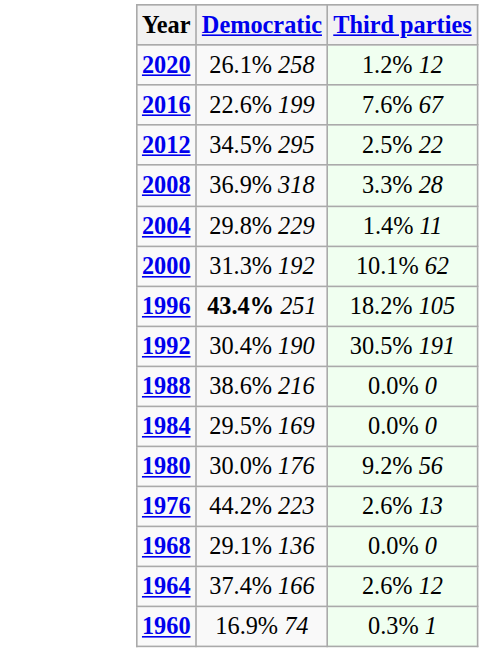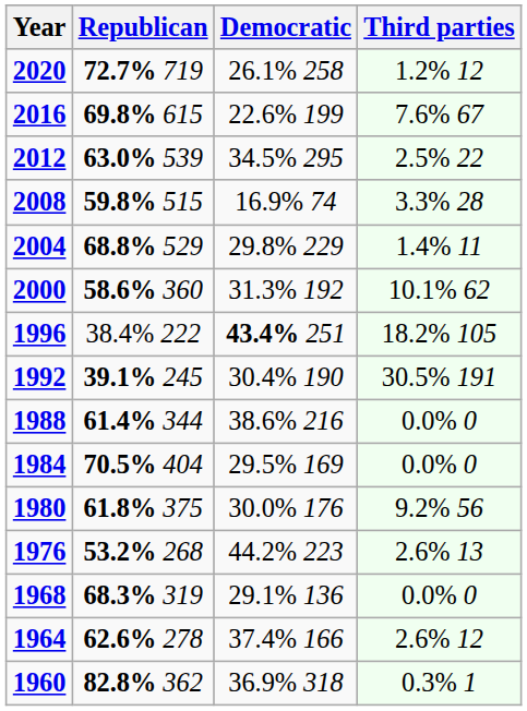 <table class="wikitable" style="float:right; font-size:95%;">
 <tr bgcolor=lightgrey>
 <th>Year</th>
+<th><a href='#'>Republican</a></th>
 <th><a href='#'>Democratic</a></th>
 <th><a href='#'>Third parties</a></th>
 </tr>
 <tr>
 <td style="text-align:center;" ><strong><a href='#'>2020</a></strong></td>
+<td style="text-align:center;" ><strong>72.7%</strong> <em>719</em></td>
 <td style="text-align:center;" >26.1% <em>258</em></td>
 <td style="text-align:center; background:honeyDew;">1.2% <em>12</em></td>
 </tr>
 <tr>
 <td style="text-align:center;" ><strong><a href='#'>2016</a></strong></td>
+<td style="text-align:center;" ><strong>69.8%</strong> <em>615</em></td>
 <td style="text-align:center;" >22.6% <em>199</em></td>
 <td style="text-align:center; background:honeyDew;">7.6% <em>67</em></td>
 </tr>
 <tr>
 <td style="text-align:center;" ><strong><a href='#'>2012</a></strong></td>
+<td style="text-align:center;" ><strong>63.0%</strong> <em>539</em></td>
 <td style="text-align:center;" >34.5% <em>295</em></td>
 <td style="text-align:center; background:honeyDew;">2.5% <em>22</em></td>
 </tr>
 <tr>
 <td style="text-align:center;" ><strong><a href='#'>2008</a></strong></td>
-<td style="text-align:center;" >36.9% <em>318</em></td>
+<td style="text-align:center;" ><strong>59.8%</strong> <em>515</em></td>
+<td style="text-align:center;" >16.9% <em>74</em></td>
 <td style="text-align:center; background:honeyDew;">3.3% <em>28</em></td>
 </tr>
 <tr>
 <td style="text-align:center;" ><strong><a href='#'>2004</a></strong></td>
+<td style="text-align:center;" ><strong>68.8%</strong> <em>529</em></td>
 <td style="text-align:center;" >29.8% <em>229</em></td>
 <td style="text-align:center; background:honeyDew;">1.4% <em>11</em></td>
 </tr>
 <tr>
 <td style="text-align:center;" ><strong><a href='#'>2000</a></strong></td>
+<td style="text-align:center;" ><strong>58.6%</strong> <em>360</em></td>
 <td style="text-align:center;" >31.3% <em>192</em></td>
 <td style="text-align:center; background:honeyDew;">10.1% <em>62</em></td>
 </tr>
 <tr>
 <td style="text-align:center;" ><strong><a href='#'>1996</a></strong></td>
+<td style="text-align:center;" >38.4% <em>222</em></td>
 <td style="text-align:center;" ><strong>43.4%</strong> <em>251</em></td>
 <td style="text-align:center; background:honeyDew;">18.2% <em>105</em></td>
 </tr>
 <tr>
 <td style="text-align:center;" ><strong><a href='#'>1992</a></strong></td>
+<td style="text-align:center;" ><strong>39.1%</strong> <em>245</em></td>
 <td style="text-align:center;" >30.4% <em>190</em></td>
 <td style="text-align:center; background:honeyDew;">30.5% <em>191</em></td>
 </tr>
 <tr>
 <td style="text-align:center;" ><strong><a href='#'>1988</a></strong></td>
+<td style="text-align:center;" ><strong>61.4%</strong> <em>344</em></td>
 <td style="text-align:center;" >38.6% <em>216</em></td>
 <td style="text-align:center; background:honeyDew;">0.0% <em>0</em></td>
 </tr>
 <tr>
 <td style="text-align:center;" ><strong><a href='#'>1984</a></strong></td>
+<td style="text-align:center;" ><strong>70.5%</strong> <em>404</em></td>
 <td style="text-align:center;" >29.5% <em>169</em></td>
 <td style="text-align:center; background:honeyDew;">0.0% <em>0</em></td>
 </tr>
 <tr>
 <td style="text-align:center;" ><strong><a href='#'>1980</a></strong></td>
+<td style="text-align:center;" ><strong>61.8%</strong> <em>375</em></td>
 <td style="text-align:center;" >30.0% <em>176</em></td>
 <td style="text-align:center; background:honeyDew;">9.2% <em>56</em></td>
 </tr>
 <tr>
 <td style="text-align:center;" ><strong><a href='#'>1976</a></strong></td>
+<td style="text-align:center;" ><strong>53.2%</strong> <em>268</em></td>
 <td style="text-align:center;" >44.2% <em>223</em></td>
 <td style="text-align:center; background:honeyDew;">2.6% <em>13</em></td>
 </tr>
 <tr>
 <td style="text-align:center;" ><strong><a href='#'>1968</a></strong></td>
+<td style="text-align:center;" ><strong>68.3%</strong> <em>319</em></td>
 <td style="text-align:center;" >29.1% <em>136</em></td>
 <td style="text-align:center; background:honeyDew;">0.0% <em>0</em></td>
 </tr>
 <tr>
 <td style="text-align:center;" ><strong><a href='#'>1964</a></strong></td>
+<td style="text-align:center;" ><strong>62.6%</strong> <em>278</em></td>
 <td style="text-align:center;" >37.4% <em>166</em></td>
 <td style="text-align:center; background:honeyDew;">2.6% <em>12</em></td>
 </tr>
 <tr>
 <td style="text-align:center;" ><strong><a href='#'>1960</a></strong></td>
-<td style="text-align:center;" >16.9% <em>74</em></td>
+<td style="text-align:center;" ><strong>82.8%</strong> <em>362</em></td>
+<td style="text-align:center;" >36.9% <em>318</em></td>
 <td style="text-align:center; background:honeyDew;">0.3% <em>1</em></td>
 </tr>
 </table>
